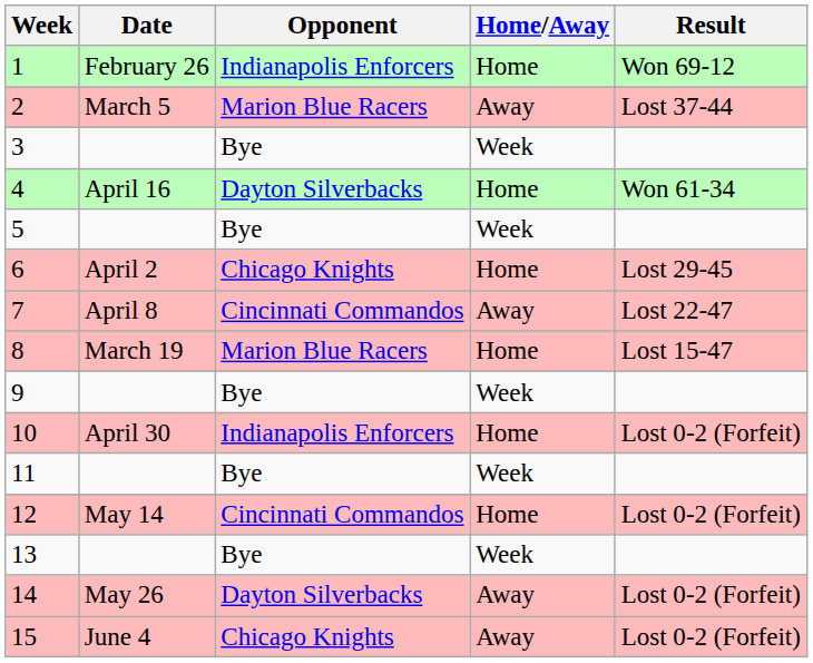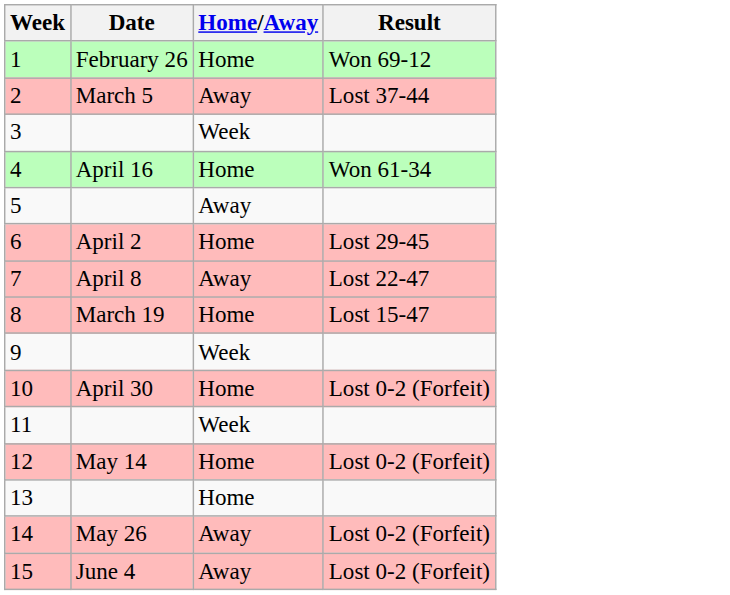 <table class="wikitable">
 <tr>
 <th>Week</th>
 <th>Date</th>
-<th>Opponent</th>
 <th><a href='#'>Home</a>/<a href='#'>Away</a></th>
 <th>Result</th>
 </tr>
 <tr bgcolor="#bbffbb">
 <td>1</td>
 <td>February 26</td>
-<td><a href='#'>Indianapolis Enforcers</a></td>
 <td>Home</td>
 <td>Won 69-12</td>
 </tr>
 <tr bgcolor="#ffbbbb">
 <td>2</td>
 <td>March 5</td>
-<td><a href='#'>Marion Blue Racers</a></td>
 <td>Away</td>
 <td>Lost 37-44</td>
 </tr>
 <tr>
 <td>3</td>
 <td></td>
-<td>Bye</td>
 <td>Week</td>
 <td></td>
 </tr>
 <tr bgcolor="#bbffbb">
 <td>4</td>
 <td>April 16</td>
-<td><a href='#'>Dayton Silverbacks</a></td>
 <td>Home</td>
 <td>Won 61-34</td>
 </tr>
 <tr>
 <td>5</td>
 <td></td>
-<td>Bye</td>
-<td>Week</td>
+<td>Away</td>
 <td></td>
 </tr>
 <tr bgcolor="#ffbbbb">
 <td>6</td>
 <td>April 2</td>
-<td><a href='#'>Chicago Knights</a></td>
 <td>Home</td>
 <td>Lost 29-45</td>
 </tr>
 <tr bgcolor="#ffbbbb">
 <td>7</td>
 <td>April 8</td>
-<td><a href='#'>Cincinnati Commandos</a></td>
 <td>Away</td>
 <td>Lost 22-47</td>
 </tr>
 <tr bgcolor="#ffbbbb">
 <td>8</td>
 <td>March 19</td>
-<td><a href='#'>Marion Blue Racers</a></td>
 <td>Home</td>
 <td>Lost 15-47</td>
 </tr>
 <tr>
 <td>9</td>
 <td></td>
-<td>Bye</td>
 <td>Week</td>
 <td></td>
 </tr>
 <tr bgcolor="#ffbbbb">
 <td>10</td>
 <td>April 30</td>
-<td><a href='#'>Indianapolis Enforcers</a></td>
 <td>Home</td>
 <td>Lost 0-2 (Forfeit)</td>
 </tr>
 <tr>
 <td>11</td>
 <td></td>
-<td>Bye</td>
 <td>Week</td>
 <td></td>
 </tr>
 <tr bgcolor="#ffbbbb">
 <td>12</td>
 <td>May 14</td>
-<td><a href='#'>Cincinnati Commandos</a></td>
 <td>Home</td>
 <td>Lost 0-2 (Forfeit)</td>
 </tr>
 <tr>
 <td>13</td>
 <td></td>
-<td>Bye</td>
-<td>Week</td>
+<td>Home</td>
 <td></td>
 </tr>
 <tr bgcolor="#ffbbbb">
 <td>14</td>
 <td>May 26</td>
-<td><a href='#'>Dayton Silverbacks</a></td>
 <td>Away</td>
 <td>Lost 0-2 (Forfeit)</td>
 </tr>
 <tr bgcolor="#ffbbbb">
 <td>15</td>
 <td>June 4</td>
-<td><a href='#'>Chicago Knights</a></td>
 <td>Away</td>
 <td>Lost 0-2 (Forfeit)</td>
 </tr>
 </table>
